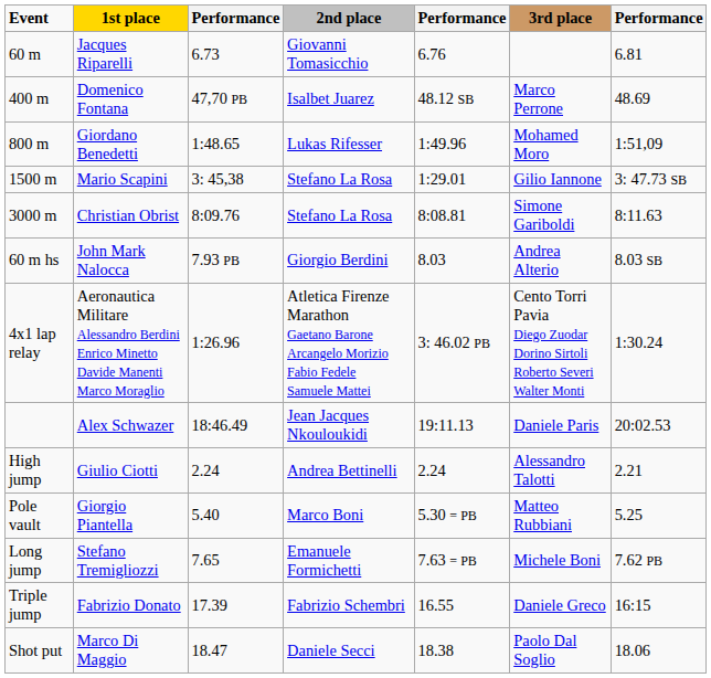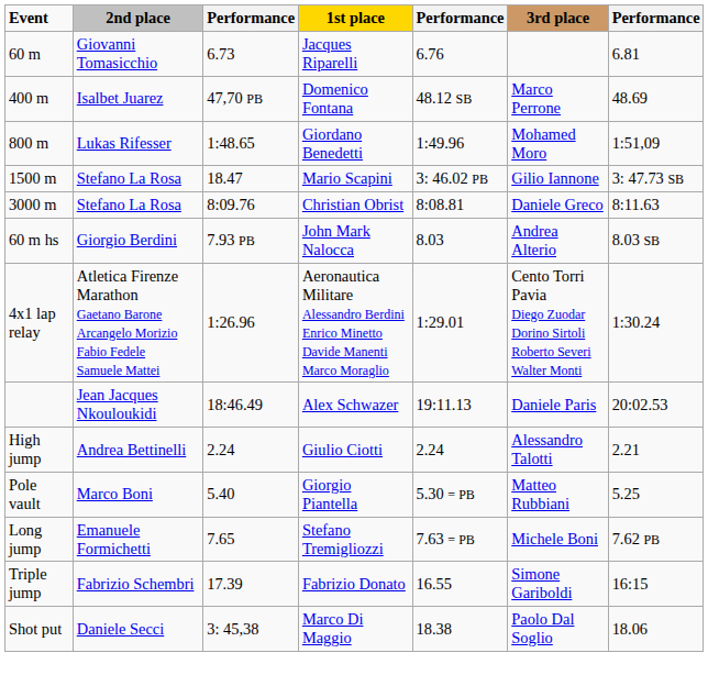 <table class="wikitable" width=72% style="font-size:90%; text-align:left;">
 <tr>
 <td><strong>Event</strong></td>
+<th style="background-color:silver;"> <strong>2nd place</strong></th>
+<th>Performance</th>
 <th style="background-color:gold;"> <strong>1st place</strong></th>
-<th>Performance</th>
-<th style="background-color:silver;"> <strong>2nd place</strong></th>
 <th>Performance</th>
 <th style="background-color:#CC9966;"> <strong>3rd place</strong></th>
 <th>Performance</th>
 </tr>
 <tr>
 <td>60 m</td>
+<td><a href='#'>Giovanni Tomasicchio</a></td>
+<td>6.73</td>
 <td><a href='#'>Jacques Riparelli</a></td>
-<td>6.73</td>
-<td><a href='#'>Giovanni Tomasicchio</a></td>
 <td>6.76</td>
 <td></td>
 <td>6.81</td>
 </tr>
 <tr>
 <td>400 m</td>
+<td><a href='#'>Isalbet Juarez</a></td>
+<td>47,70 <small> PB </small></td>
 <td><a href='#'>Domenico Fontana</a></td>
-<td>47,70 <small> PB </small></td>
-<td><a href='#'>Isalbet Juarez</a></td>
 <td>48.12 <small> SB </small></td>
 <td><a href='#'>Marco Perrone</a></td>
 <td>48.69</td>
 </tr>
 <tr>
 <td>800 m</td>
+<td><a href='#'>Lukas Rifesser</a></td>
+<td>1:48.65</td>
 <td><a href='#'>Giordano Benedetti</a></td>
-<td>1:48.65</td>
-<td><a href='#'>Lukas Rifesser</a></td>
 <td>1:49.96</td>
 <td><a href='#'>Mohamed Moro</a></td>
 <td>1:51,09</td>
 </tr>
 <tr>
 <td>1500 m</td>
+<td><a href='#'>Stefano La Rosa</a></td>
+<td>18.47</td>
 <td><a href='#'>Mario Scapini</a></td>
-<td>3: 45,38</td>
-<td><a href='#'>Stefano La Rosa</a></td>
-<td>1:29.01</td>
+<td>3: 46.02 <small> PB </small></td>
 <td><a href='#'>Gilio Iannone</a></td>
 <td>3: 47.73 <small> SB </small></td>
 </tr>
 <tr>
 <td>3000 m</td>
+<td><a href='#'>Stefano La Rosa</a></td>
+<td>8:09.76</td>
 <td><a href='#'>Christian Obrist</a></td>
-<td>8:09.76</td>
-<td><a href='#'>Stefano La Rosa</a></td>
 <td>8:08.81</td>
-<td><a href='#'>Simone Gariboldi</a></td>
+<td><a href='#'>Daniele Greco</a></td>
 <td>8:11.63</td>
 </tr>
 <tr>
 <td>60 m hs</td>
+<td><a href='#'>Giorgio Berdini</a></td>
+<td>7.93 <small> PB </small></td>
 <td><a href='#'>John Mark Nalocca</a></td>
-<td>7.93 <small> PB </small></td>
-<td><a href='#'>Giorgio Berdini</a></td>
 <td>8.03</td>
 <td><a href='#'>Andrea Alterio</a></td>
 <td>8.03 <small> SB </small></td>
 </tr>
 <tr>
 <td>4x1 lap relay</td>
+<td>Atletica Firenze Marathon <br> <small> <a href='#'>Gaetano Barone</a> <br> <a href='#'>Arcangelo Morizio</a> <br> <a href='#'>Fabio Fedele</a> <br> <a href='#'>Samuele Mattei</a> </small></td>
+<td>1:26.96</td>
 <td>Aeronautica Militare <br> <small> <a href='#'>Alessandro Berdini</a> <br> <a href='#'>Enrico Minetto</a> <br> <a href='#'>Davide Manenti</a> <br> <a href='#'>Marco Moraglio</a> </small></td>
-<td>1:26.96</td>
-<td>Atletica Firenze Marathon <br> <small> <a href='#'>Gaetano Barone</a> <br> <a href='#'>Arcangelo Morizio</a> <br> <a href='#'>Fabio Fedele</a> <br> <a href='#'>Samuele Mattei</a> </small></td>
-<td>3: 46.02 <small> PB </small></td>
+<td>1:29.01</td>
 <td>Cento Torri Pavia <br> <small> <a href='#'>Diego Zuodar</a> <br> <a href='#'>Dorino Sirtoli</a> <br> <a href='#'>Roberto Severi</a> <br> <a href='#'>Walter Monti</a> </small></td>
 <td>1:30.24</td>
 </tr>
 <tr>
 <td></td>
+<td><a href='#'>Jean Jacques Nkouloukidi</a></td>
+<td>18:46.49</td>
 <td><a href='#'>Alex Schwazer</a></td>
-<td>18:46.49</td>
-<td><a href='#'>Jean Jacques Nkouloukidi</a></td>
 <td>19:11.13</td>
 <td><a href='#'>Daniele Paris</a></td>
 <td>20:02.53</td>
 </tr>
 <tr>
 <td>High jump</td>
+<td><a href='#'>Andrea Bettinelli</a></td>
+<td>2.24</td>
 <td><a href='#'>Giulio Ciotti</a></td>
-<td>2.24</td>
-<td><a href='#'>Andrea Bettinelli</a></td>
 <td>2.24</td>
 <td><a href='#'>Alessandro Talotti</a></td>
 <td>2.21</td>
 </tr>
 <tr>
 <td>Pole vault</td>
+<td><a href='#'>Marco Boni</a></td>
+<td>5.40</td>
 <td><a href='#'>Giorgio Piantella</a></td>
-<td>5.40</td>
-<td><a href='#'>Marco Boni</a></td>
 <td>5.30 <small> = PB </small></td>
 <td><a href='#'>Matteo Rubbiani</a></td>
 <td>5.25</td>
 </tr>
 <tr>
 <td>Long jump</td>
+<td><a href='#'>Emanuele Formichetti</a></td>
+<td>7.65</td>
 <td><a href='#'>Stefano Tremigliozzi</a></td>
-<td>7.65</td>
-<td><a href='#'>Emanuele Formichetti</a></td>
 <td>7.63 <small> = PB </small></td>
 <td><a href='#'>Michele Boni</a></td>
 <td>7.62 <small> PB </small></td>
 </tr>
 <tr>
 <td>Triple jump</td>
+<td><a href='#'>Fabrizio Schembri</a></td>
+<td>17.39</td>
 <td><a href='#'>Fabrizio Donato</a></td>
-<td>17.39</td>
-<td><a href='#'>Fabrizio Schembri</a></td>
 <td>16.55</td>
-<td><a href='#'>Daniele Greco</a></td>
+<td><a href='#'>Simone Gariboldi</a></td>
 <td>16:15</td>
 </tr>
 <tr>
 <td>Shot put</td>
+<td><a href='#'>Daniele Secci</a></td>
+<td>3: 45,38</td>
 <td><a href='#'>Marco Di Maggio</a></td>
-<td>18.47</td>
-<td><a href='#'>Daniele Secci</a></td>
 <td>18.38</td>
 <td><a href='#'>Paolo Dal Soglio</a></td>
 <td>18.06</td>
 </tr>
 </table>
